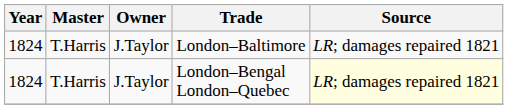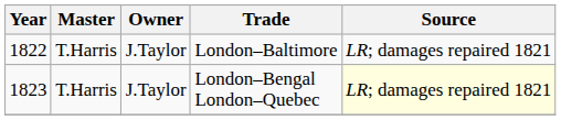 <table class="sortable wikitable">
 <tr>
 <th>Year</th>
 <th>Master</th>
 <th>Owner</th>
 <th>Trade</th>
 <th>Source</th>
 </tr>
 <tr>
-<td>1824</td>
+<td>1822</td>
 <td>T.Harris</td>
 <td>J.Taylor</td>
 <td>London–Baltimore</td>
 <td><em>LR</em>; damages repaired 1821</td>
 </tr>
 <tr>
-<td>1824</td>
+<td>1823</td>
 <td>T.Harris</td>
 <td>J.Taylor</td>
 <td>London–Bengal<br>London–Quebec</td>
 <td style="background: lightyellow;"><em>LR</em>; damages repaired 1821</td>
 </tr>
 <tr>
 </tr>
 </table>
